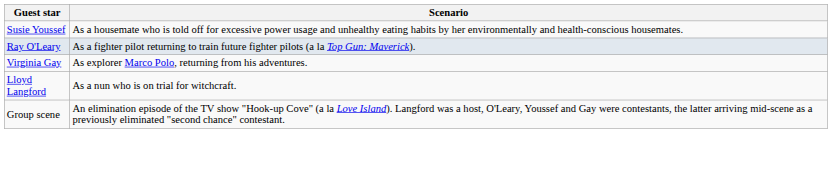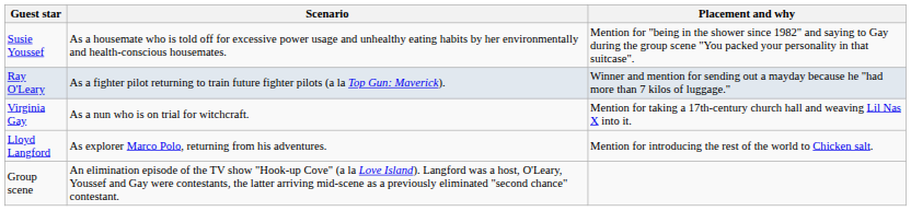 <table class="wikitable">
 <tr>
 <th>Guest star</th>
 <th>Scenario</th>
+<th>Placement and why</th>
 </tr>
 <tr>
 <td><a href='#'>Susie Youssef</a></td>
 <td>As a housemate who is told off for excessive power usage and unhealthy eating habits by her environmentally and health-conscious housemates.</td>
+<td>Mention for "being in the shower since 1982" and saying to Gay during the group scene "You packed your personality in that suitcase".</td>
 </tr>
 <tr style="background:#E1E8EF;">
 <td><a href='#'>Ray O'Leary</a></td>
 <td>As a fighter pilot returning to train future fighter pilots (a la <em><a href='#'>Top Gun: Maverick</a></em>).</td>
+<td>Winner and mention for sending out a mayday because he "had more than 7 kilos of luggage."</td>
 </tr>
 <tr>
 <td><a href='#'>Virginia Gay</a></td>
-<td>As explorer <a href='#'>Marco Polo</a>, returning from his adventures.</td>
+<td>As a nun who is on trial for witchcraft.</td>
+<td>Mention for taking a 17th-century church hall and weaving <a href='#'>Lil Nas X</a> into it.</td>
 </tr>
 <tr>
 <td><a href='#'>Lloyd Langford</a></td>
-<td>As a nun who is on trial for witchcraft.</td>
+<td>As explorer <a href='#'>Marco Polo</a>, returning from his adventures.</td>
+<td>Mention for introducing the rest of the world to <a href='#'>Chicken salt</a>.</td>
 </tr>
 <tr>
 <td>Group scene</td>
 <td>An elimination episode of the TV show "Hook-up Cove" (a la <a href='#'><em>Love Island</em></a>). Langford was a host, O'Leary, Youssef and Gay were contestants, the latter arriving mid-scene as a previously eliminated "second chance" contestant.</td>
+<td></td>
 </tr>
 </table>
